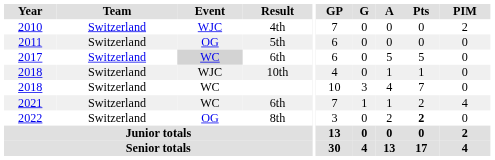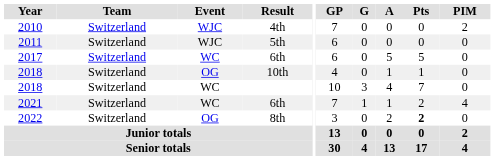 <table border="0" cellpadding="1" cellspacing="0" ID="Table3" style="text-align:center; width:40em">
 <tr ALIGN="center" bgcolor="#e0e0e0">
 <th>Year</th>
 <th>Team</th>
 <th>Event</th>
 <th>Result</th>
 <th rowspan="99" bgcolor="#ffffff"></th>
 <th>GP</th>
 <th>G</th>
 <th>A</th>
 <th>Pts</th>
 <th>PIM</th>
 </tr>
 <tr>
 <td><a href='#'>2010</a></td>
 <td><a href='#'>Switzerland</a></td>
 <td><a href='#'>WJC</a></td>
 <td>4th</td>
 <td>7</td>
 <td>0</td>
 <td>0</td>
 <td>0</td>
 <td>2</td>
 </tr>
 <tr bgcolor="#f0f0f0">
 <td><a href='#'>2011</a></td>
 <td>Switzerland</td>
-<td><a href='#'>OG</a></td>
+<td>WJC</td>
 <td>5th</td>
 <td>6</td>
 <td>0</td>
 <td>0</td>
 <td>0</td>
 <td>0</td>
 </tr>
 <tr>
 <td><a href='#'>2017</a></td>
 <td><a href='#'>Switzerland</a></td>
-<td style="background: lightgrey;"><a href='#'>WC</a></td>
+<td><a href='#'>WC</a></td>
 <td>6th</td>
 <td>6</td>
 <td>0</td>
 <td>5</td>
 <td>5</td>
 <td>0</td>
 </tr>
 <tr bgcolor="#f0f0f0">
 <td><a href='#'>2018</a></td>
 <td>Switzerland</td>
-<td>WJC</td>
+<td><a href='#'>OG</a></td>
 <td>10th</td>
 <td>4</td>
 <td>0</td>
 <td>1</td>
 <td>1</td>
 <td>0</td>
 </tr>
 <tr>
 <td><a href='#'>2018</a></td>
 <td>Switzerland</td>
 <td>WC</td>
 <td></td>
 <td>10</td>
 <td>3</td>
 <td>4</td>
 <td>7</td>
 <td>0</td>
 </tr>
 <tr bgcolor="#f0f0f0">
 <td><a href='#'>2021</a></td>
 <td>Switzerland</td>
 <td>WC</td>
 <td>6th</td>
 <td>7</td>
 <td>1</td>
 <td>1</td>
 <td>2</td>
 <td>4</td>
 </tr>
 <tr>
 <td><a href='#'>2022</a></td>
 <td>Switzerland</td>
 <td><a href='#'>OG</a></td>
 <td>8th</td>
 <td>3</td>
 <td>0</td>
 <td>2</td>
 <td><strong>2</strong></td>
 <td>0</td>
 </tr>
 <tr bgcolor="#e0e0e0">
 <th colspan="4">Junior totals</th>
 <th>13</th>
 <th>0</th>
 <th>0</th>
 <th>0</th>
 <th>2</th>
 </tr>
 <tr bgcolor="#e0e0e0">
 <th colspan="4">Senior totals</th>
 <th>30</th>
 <th>4</th>
 <th>13</th>
 <th>17</th>
 <th>4</th>
 </tr>
 </table>
